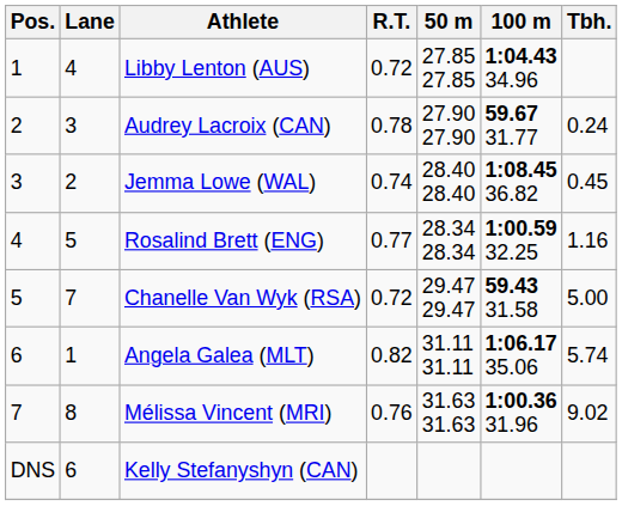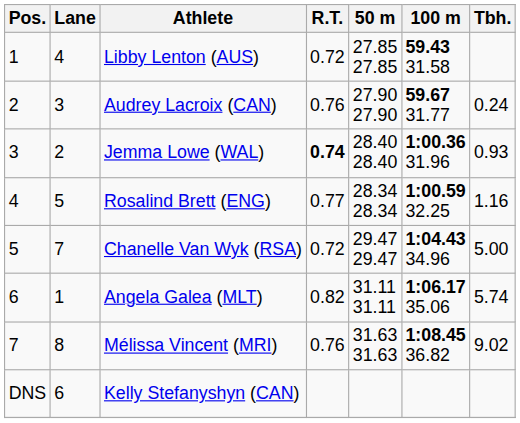 <table class="wikitable">
 <tr>
 <th>Pos.</th>
 <th>Lane</th>
 <th>Athlete</th>
 <th>R.T.</th>
 <th>50 m</th>
 <th>100 m</th>
 <th>Tbh.</th>
 </tr>
 <tr>
 <td>1</td>
 <td>4</td>
 <td> <a href='#'>Libby Lenton</a> (<a href='#'>AUS</a>)</td>
 <td>0.72</td>
 <td>27.85<br>27.85</td>
-<td><strong>1:04.43</strong><br>34.96</td>
+<td><strong>59.43</strong><br>31.58</td>
 <td> </td>
 </tr>
 <tr>
 <td>2</td>
 <td>3</td>
 <td> <a href='#'>Audrey Lacroix</a> (<a href='#'>CAN</a>)</td>
-<td>0.78</td>
+<td>0.76</td>
 <td>27.90<br>27.90</td>
 <td><strong>59.67</strong><br>31.77</td>
 <td>0.24</td>
 </tr>
 <tr>
 <td>3</td>
 <td>2</td>
 <td> <a href='#'>Jemma Lowe</a> (<a href='#'>WAL</a>)</td>
-<td>0.74</td>
+<td><strong>0.74</strong></td>
 <td>28.40<br>28.40</td>
-<td><strong>1:08.45</strong><br>36.82</td>
-<td>0.45</td>
+<td><strong>1:00.36</strong><br>31.96</td>
+<td>0.93</td>
 </tr>
 <tr>
 <td>4</td>
 <td>5</td>
 <td> <a href='#'>Rosalind Brett</a> (<a href='#'>ENG</a>)</td>
 <td>0.77</td>
 <td>28.34<br>28.34</td>
 <td><strong>1:00.59</strong><br>32.25</td>
 <td>1.16</td>
 </tr>
 <tr>
 <td>5</td>
 <td>7</td>
 <td> <a href='#'>Chanelle Van Wyk</a> (<a href='#'>RSA</a>)</td>
 <td>0.72</td>
 <td>29.47<br>29.47</td>
-<td><strong>59.43</strong><br>31.58</td>
+<td><strong>1:04.43</strong><br>34.96</td>
 <td>5.00</td>
 </tr>
 <tr>
 <td>6</td>
 <td>1</td>
 <td> <a href='#'>Angela Galea</a> (<a href='#'>MLT</a>)</td>
 <td>0.82</td>
 <td>31.11<br>31.11</td>
 <td><strong>1:06.17</strong><br>35.06</td>
 <td>5.74</td>
 </tr>
 <tr>
 <td>7</td>
 <td>8</td>
 <td> <a href='#'>Mélissa Vincent</a> (<a href='#'>MRI</a>)</td>
 <td>0.76</td>
 <td>31.63<br>31.63</td>
-<td><strong>1:00.36</strong><br>31.96</td>
+<td><strong>1:08.45</strong><br>36.82</td>
 <td>9.02</td>
 </tr>
 <tr>
 <td>DNS</td>
 <td>6</td>
 <td> <a href='#'>Kelly Stefanyshyn</a> (<a href='#'>CAN</a>)</td>
 <td> </td>
 <td><br> </td>
 <td><br> </td>
 <td> </td>
 </tr>
 <tr>
 </tr>
 </table>
